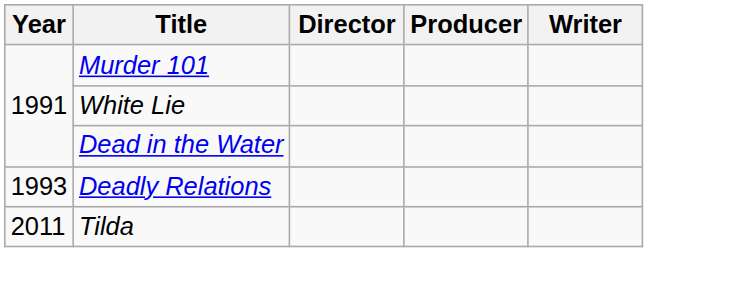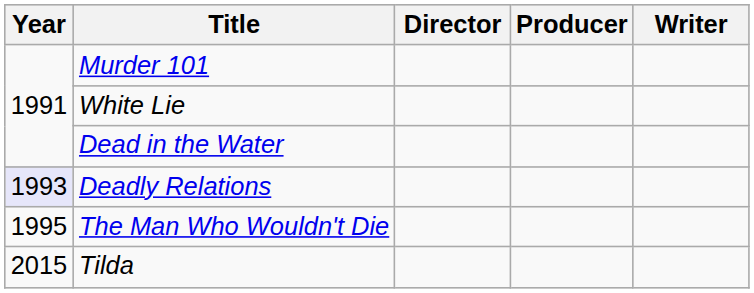 <table class="wikitable">
 <tr>
 <th>Year</th>
 <th>Title</th>
 <th width="65">Director</th>
 <th width="65">Producer</th>
 <th width="65">Writer</th>
 </tr>
 <tr>
 <td rowspan="3">1991</td>
 <td><em><a href='#'>Murder 101</a></em></td>
 <td></td>
 <td></td>
 <td></td>
 </tr>
 <tr>
 <td><em>White Lie</em></td>
 <td></td>
 <td></td>
 <td></td>
 </tr>
 <tr>
 <td><em><a href='#'>Dead in the Water</a></em></td>
 <td></td>
 <td></td>
 <td></td>
 </tr>
 <tr>
-<td>1993</td>
+<td style="background: lavender;">1993</td>
 <td><em><a href='#'>Deadly Relations</a></em></td>
 <td></td>
 <td></td>
 <td></td>
 </tr>
 <tr>
-<td>2011</td>
+<td>1995</td>
+<td><em><a href='#'>The Man Who Wouldn't Die</a></em></td>
+<td></td>
+<td></td>
+<td></td>
+</tr>
+<tr>
+<td>2015</td>
 <td><em>Tilda</em></td>
 <td></td>
 <td></td>
 <td></td>
 </tr>
 </table>
